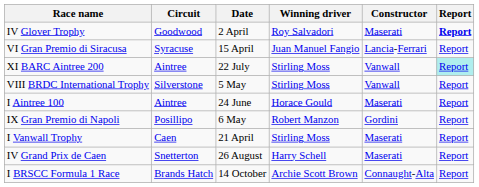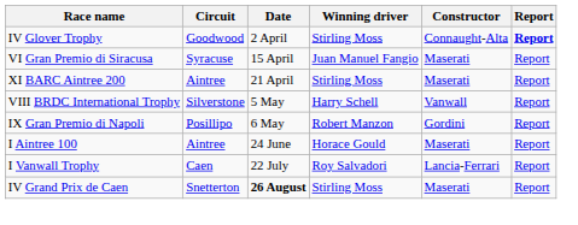 <table class="wikitable" style="font-size:95%">
 <tr>
 <th>Race name</th>
 <th>Circuit</th>
 <th>Date</th>
 <th>Winning driver</th>
 <th>Constructor</th>
 <th>Report</th>
 </tr>
 <tr>
 <td> IV <a href='#'>Glover Trophy</a></td>
 <td><a href='#'>Goodwood</a></td>
 <td>2 April</td>
-<td> <a href='#'>Roy Salvadori</a></td>
-<td> <a href='#'>Maserati</a></td>
+<td> <a href='#'>Stirling Moss</a></td>
+<td> <a href='#'>Connaught</a>-<a href='#'>Alta</a></td>
 <td><strong><a href='#'>Report</a></strong></td>
 </tr>
 <tr>
 <td> VI <a href='#'>Gran Premio di Siracusa</a></td>
 <td><a href='#'>Syracuse</a></td>
 <td>15 April</td>
 <td> <a href='#'>Juan Manuel Fangio</a></td>
-<td> <a href='#'>Lancia</a>-<a href='#'>Ferrari</a></td>
+<td> <a href='#'>Maserati</a></td>
 <td><a href='#'>Report</a></td>
 </tr>
 <tr>
 <td> XI <a href='#'>BARC Aintree 200</a></td>
 <td><a href='#'>Aintree</a></td>
-<td>22 July</td>
+<td>21 April</td>
 <td> <a href='#'>Stirling Moss</a></td>
-<td> <a href='#'>Vanwall</a></td>
-<td style="background: paleturquoise;"><a href='#'>Report</a></td>
+<td> <a href='#'>Maserati</a></td>
+<td><a href='#'>Report</a></td>
 </tr>
 <tr>
 <td> VIII <a href='#'>BRDC International Trophy</a></td>
 <td><a href='#'>Silverstone</a></td>
 <td>5 May</td>
-<td> <a href='#'>Stirling Moss</a></td>
+<td> <a href='#'>Harry Schell</a></td>
 <td> <a href='#'>Vanwall</a></td>
+<td><a href='#'>Report</a></td>
+</tr>
+<tr>
+<td> IX <a href='#'>Gran Premio di Napoli</a></td>
+<td><a href='#'>Posillipo</a></td>
+<td>6 May</td>
+<td> <a href='#'>Robert Manzon</a></td>
+<td> <a href='#'>Gordini</a></td>
 <td><a href='#'>Report</a></td>
 </tr>
 <tr>
 <td> I <a href='#'>Aintree 100</a></td>
 <td><a href='#'>Aintree</a></td>
 <td>24 June</td>
 <td> <a href='#'>Horace Gould</a></td>
 <td> <a href='#'>Maserati</a></td>
 <td><a href='#'>Report</a></td>
 </tr>
 <tr>
-<td> IX <a href='#'>Gran Premio di Napoli</a></td>
-<td><a href='#'>Posillipo</a></td>
-<td>6 May</td>
-<td> <a href='#'>Robert Manzon</a></td>
-<td> <a href='#'>Gordini</a></td>
-<td><a href='#'>Report</a></td>
-</tr>
-<tr>
 <td> I <a href='#'>Vanwall Trophy</a></td>
 <td><a href='#'>Caen</a></td>
-<td>21 April</td>
-<td> <a href='#'>Stirling Moss</a></td>
-<td> <a href='#'>Maserati</a></td>
+<td>22 July</td>
+<td> <a href='#'>Roy Salvadori</a></td>
+<td> <a href='#'>Lancia</a>-<a href='#'>Ferrari</a></td>
 <td><a href='#'>Report</a></td>
 </tr>
 <tr>
 <td> IV <a href='#'>Grand Prix de Caen</a></td>
 <td><a href='#'>Snetterton</a></td>
-<td>26 August</td>
-<td> <a href='#'>Harry Schell</a></td>
+<td><strong>26 August</strong></td>
+<td> <a href='#'>Stirling Moss</a></td>
 <td> <a href='#'>Maserati</a></td>
 <td><a href='#'>Report</a></td>
 </tr>
-<tr>
-<td> I <a href='#'>BRSCC Formula 1 Race</a></td>
-<td><a href='#'>Brands Hatch</a></td>
-<td>14 October</td>
-<td> <a href='#'>Archie Scott Brown</a></td>
-<td> <a href='#'>Connaught</a>-<a href='#'>Alta</a></td>
-<td><a href='#'>Report</a></td>
-</tr>
 </table>
